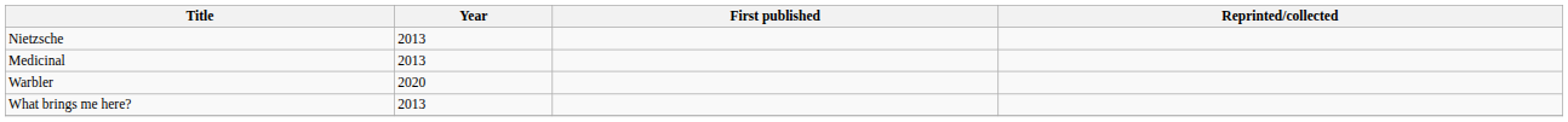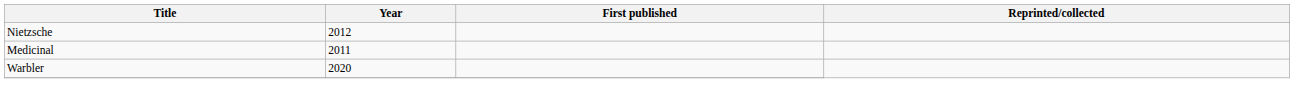 <table class='wikitable sortable' width='90%'>
 <tr>
 <th width=25%>Title</th>
 <th>Year</th>
 <th>First published</th>
 <th>Reprinted/collected</th>
 </tr>
 <tr>
 <td>Nietzsche</td>
-<td>2013</td>
+<td>2012</td>
 <td></td>
 <td></td>
 </tr>
 <tr>
 <td>Medicinal</td>
-<td>2013</td>
+<td>2011</td>
 <td></td>
 <td></td>
 </tr>
 <tr>
 <td>Warbler</td>
 <td>2020</td>
 <td></td>
 </tr>
 <tr>
-<td>What brings me here?</td>
-<td>2013</td>
-<td></td>
-<td></td>
-</tr>
-<tr>
 </tr>
 </table>
